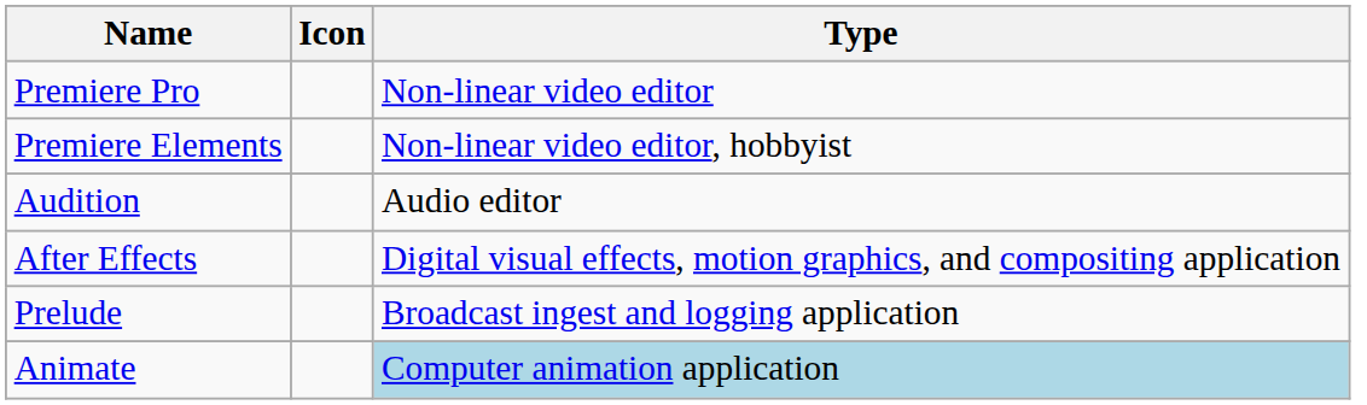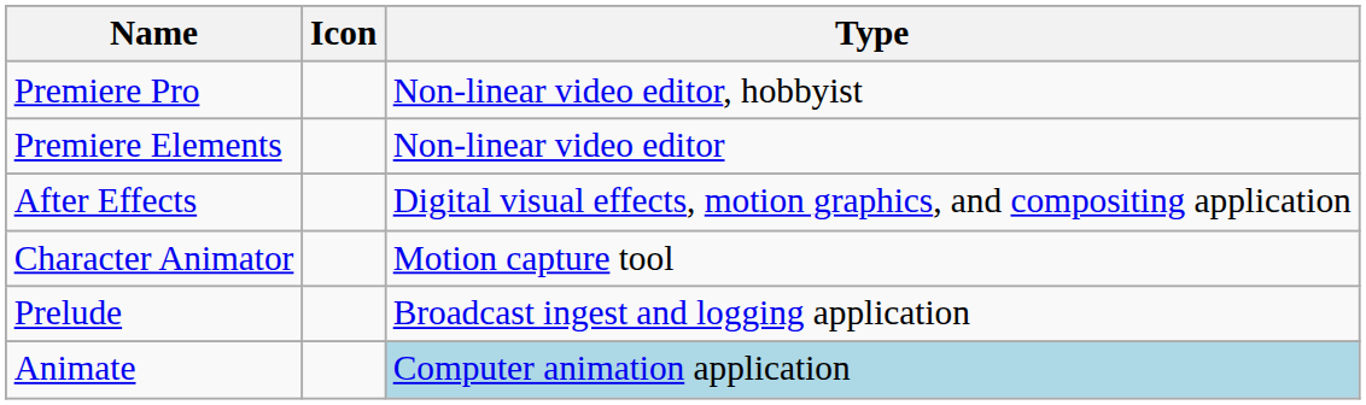 <table class="wikitable noresize">
 <tr>
 <th>Name</th>
 <th>Icon</th>
 <th>Type</th>
 </tr>
 <tr>
 <td><a href='#'>Premiere Pro</a></td>
 <td></td>
-<td><a href='#'>Non-linear video editor</a></td>
+<td><a href='#'>Non-linear video editor</a>, hobbyist</td>
 </tr>
 <tr>
 <td><a href='#'>Premiere Elements</a></td>
 <td></td>
-<td><a href='#'>Non-linear video editor</a>, hobbyist</td>
-</tr>
-<tr>
-<td><a href='#'>Audition</a></td>
-<td></td>
-<td>Audio editor</td>
+<td><a href='#'>Non-linear video editor</a></td>
 </tr>
 <tr>
 <td><a href='#'>After Effects</a></td>
 <td></td>
 <td><a href='#'>Digital visual effects</a>, <a href='#'>motion graphics</a>, and <a href='#'>compositing</a> application</td>
+</tr>
+<tr>
+<td><a href='#'>Character Animator</a></td>
+<td></td>
+<td><a href='#'>Motion capture</a> tool</td>
 </tr>
 <tr>
 <td><a href='#'>Prelude</a></td>
 <td></td>
 <td><a href='#'>Broadcast ingest and logging</a> application</td>
 </tr>
 <tr>
 <td><a href='#'>Animate</a></td>
 <td></td>
 <td style="background: lightblue;"><a href='#'>Computer animation</a> application</td>
 </tr>
 </table>
